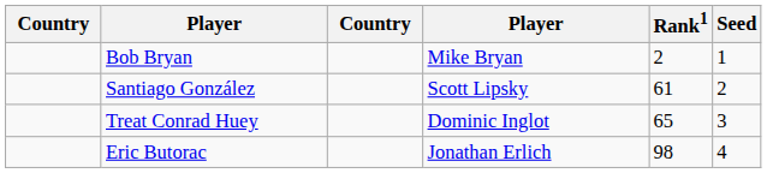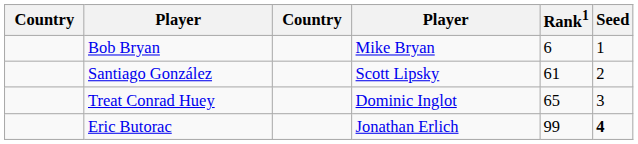 <table class="sortable wikitable">
 <tr>
 <th width="70">Country</th>
 <th width="175">Player</th>
 <th width="70">Country</th>
 <th width="175">Player</th>
 <th>Rank<sup>1</sup></th>
 <th>Seed</th>
 </tr>
 <tr>
 <td></td>
 <td><a href='#'>Bob Bryan</a></td>
 <td></td>
 <td><a href='#'>Mike Bryan</a></td>
-<td>2</td>
+<td>6</td>
 <td>1</td>
 </tr>
 <tr>
 <td></td>
 <td><a href='#'>Santiago González</a></td>
 <td></td>
 <td><a href='#'>Scott Lipsky</a></td>
 <td>61</td>
 <td>2</td>
 </tr>
 <tr>
 <td></td>
 <td><a href='#'>Treat Conrad Huey</a></td>
 <td></td>
 <td><a href='#'>Dominic Inglot</a></td>
 <td>65</td>
 <td>3</td>
 </tr>
 <tr>
 <td></td>
 <td><a href='#'>Eric Butorac</a></td>
 <td></td>
 <td><a href='#'>Jonathan Erlich</a></td>
-<td>98</td>
-<td>4</td>
+<td>99</td>
+<td><strong>4</strong></td>
 </tr>
 </table>
